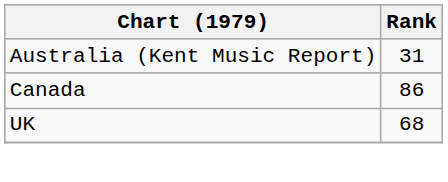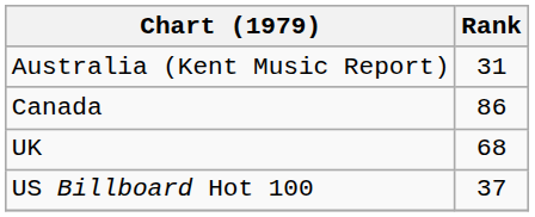 <table class="wikitable sortable">
 <tr>
 <th>Chart (1979)</th>
 <th>Rank</th>
 </tr>
 <tr>
 <td>Australia (Kent Music Report)</td>
 <td style="text-align:center;">31</td>
 </tr>
 <tr>
 <td>Canada</td>
 <td style="text-align:center;">86</td>
 </tr>
 <tr>
 <td>UK</td>
 <td style="text-align:center;">68</td>
 </tr>
 <tr>
+<td>US <em>Billboard</em> Hot 100</td>
+<td style="text-align:center;">37</td>
+</tr>
+<tr>
 </tr>
 </table>
